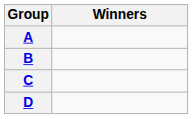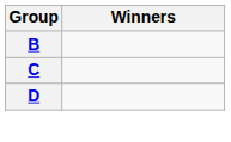 <table class="wikitable">
 <tr>
 <th>Group</th>
 <th width="150">Winners</th>
-</tr>
-<tr>
-<th><a href='#'>A</a></th>
-<td></td>
 </tr>
 <tr>
 <th><a href='#'>B</a></th>
 <td></td>
 </tr>
 <tr>
 <th><a href='#'>C</a></th>
 <td></td>
 </tr>
 <tr>
 <th><a href='#'>D</a></th>
 <td></td>
 </tr>
 </table>
